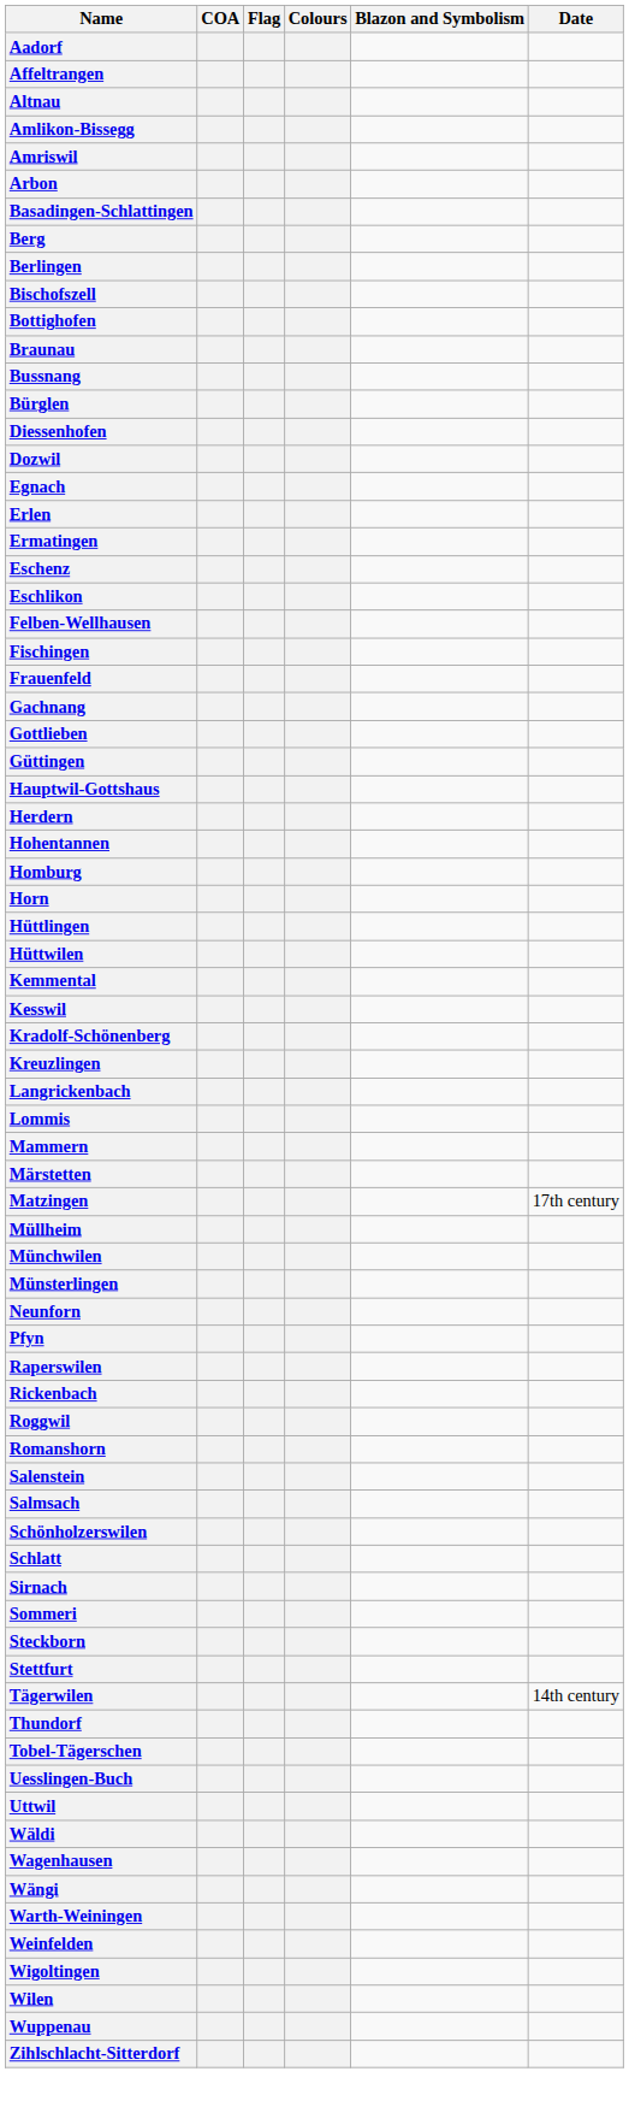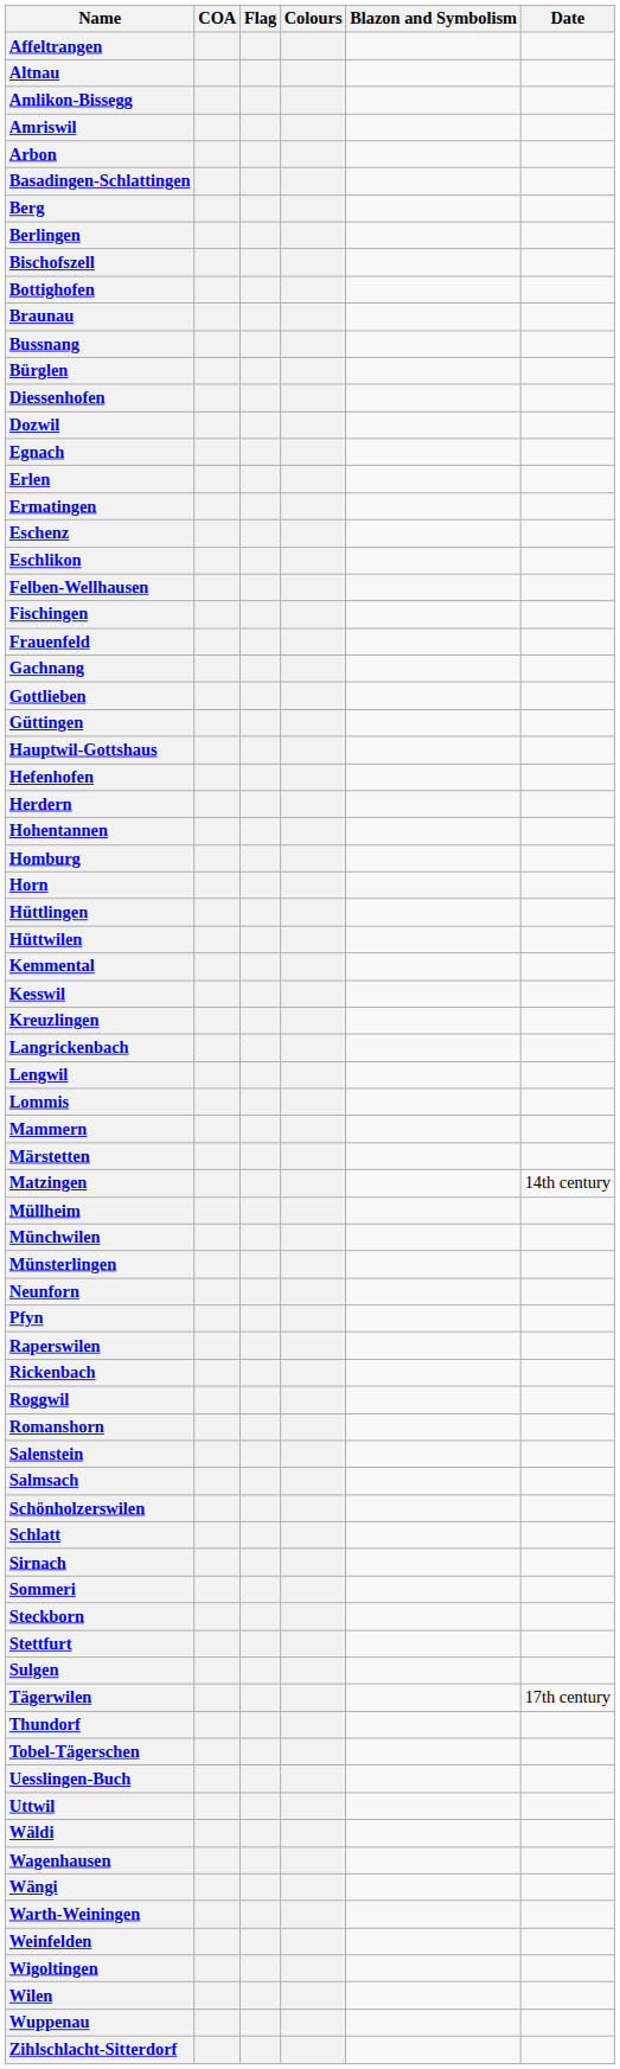 <table class="sortable wikitable">
 <tr>
 <th scope="col">Name</th>
 <th scope="col">COA</th>
 <th scope="col">Flag</th>
 <th scope="col">Colours</th>
 <th scope="col">Blazon and Symbolism</th>
 <th scope="col">Date</th>
-</tr>
-<tr>
-<th scope="row" style="text-align: left;"><a href='#'>Aadorf</a></th>
-<th></th>
-<th></th>
-<th></th>
-<td></td>
-<td></td>
 </tr>
 <tr>
 <th scope="row" style="text-align: left;"><a href='#'>Affeltrangen</a></th>
 <th></th>
 <th></th>
 <th></th>
 <td></td>
 <td></td>
 </tr>
 <tr>
 <th scope="row" style="text-align: left;"><a href='#'>Altnau</a></th>
 <th></th>
 <th></th>
 <th></th>
 <td></td>
 <td></td>
 </tr>
 <tr>
 <th scope="row" style="text-align: left;"><a href='#'>Amlikon-Bissegg</a></th>
 <th></th>
 <th></th>
 <th></th>
 <td></td>
 <td></td>
 </tr>
 <tr>
 <th scope="row" style="text-align: left;"><a href='#'>Amriswil</a></th>
 <th></th>
 <th></th>
 <th></th>
 <td></td>
 <td></td>
 </tr>
 <tr>
 <th scope="row" style="text-align: left;"><a href='#'>Arbon</a></th>
 <th></th>
 <th></th>
 <th></th>
 <td></td>
 <td></td>
 </tr>
 <tr>
 <th scope="row" style="text-align: left;"><a href='#'>Basadingen-Schlattingen</a></th>
 <th></th>
 <th></th>
 <th></th>
 <td></td>
 <td></td>
 </tr>
 <tr>
 <th scope="row" style="text-align: left;"><a href='#'>Berg</a></th>
 <th></th>
 <th></th>
 <th></th>
 <td></td>
 <td></td>
 </tr>
 <tr>
 <th scope="row" style="text-align: left;"><a href='#'>Berlingen</a></th>
 <th></th>
 <th></th>
 <th></th>
 <td></td>
 <td></td>
 </tr>
 <tr>
 <th scope="row" style="text-align: left;"><a href='#'>Bischofszell</a></th>
 <th></th>
 <th></th>
 <th></th>
 <td></td>
 <td></td>
 </tr>
 <tr>
 <th scope="row" style="text-align: left;"><a href='#'>Bottighofen</a></th>
 <th></th>
 <th></th>
 <th></th>
 <td></td>
 <td></td>
 </tr>
 <tr>
 <th scope="row" style="text-align: left;"><a href='#'>Braunau</a></th>
 <th></th>
 <th></th>
 <th></th>
 <td></td>
 <td></td>
 </tr>
 <tr>
 <th scope="row" style="text-align: left;"><a href='#'>Bussnang</a></th>
 <th></th>
 <th></th>
 <th></th>
 <td></td>
 <td></td>
 </tr>
 <tr>
 <th scope="row" style="text-align: left;"><a href='#'>Bürglen</a></th>
 <th></th>
 <th></th>
 <th></th>
 <td></td>
 <td></td>
 </tr>
 <tr>
 <th scope="row" style="text-align: left;"><a href='#'>Diessenhofen</a></th>
 <th></th>
 <th></th>
 <th></th>
 <td></td>
 <td></td>
 </tr>
 <tr>
 <th scope="row" style="text-align: left;"><a href='#'>Dozwil</a></th>
 <th></th>
 <th></th>
 <th></th>
 <td></td>
 <td></td>
 </tr>
 <tr>
 <th scope="row" style="text-align: left;"><a href='#'>Egnach</a></th>
 <th></th>
 <th></th>
 <th></th>
 <td></td>
 <td></td>
 </tr>
 <tr>
 <th scope="row" style="text-align: left;"><a href='#'>Erlen</a></th>
 <th></th>
 <th></th>
 <th></th>
 <td></td>
 <td></td>
 </tr>
 <tr>
 <th scope="row" style="text-align: left;"><a href='#'>Ermatingen</a></th>
 <th></th>
 <th></th>
 <th></th>
 <td></td>
 <td></td>
 </tr>
 <tr>
 <th scope="row" style="text-align: left;"><a href='#'>Eschenz</a></th>
 <th></th>
 <th></th>
 <th></th>
 <td></td>
 <td></td>
 </tr>
 <tr>
 <th scope="row" style="text-align: left;"><a href='#'>Eschlikon</a></th>
 <th></th>
 <th></th>
 <th></th>
 <td></td>
 <td></td>
 </tr>
 <tr>
 <th scope="row" style="text-align: left;"><a href='#'>Felben-Wellhausen</a></th>
 <th></th>
 <th></th>
 <th></th>
 <td></td>
 <td></td>
 </tr>
 <tr>
 <th scope="row" style="text-align: left;"><a href='#'>Fischingen</a></th>
 <th></th>
 <th></th>
 <th></th>
 <td></td>
 <td></td>
 </tr>
 <tr>
 <th scope="row" style="text-align: left;"><a href='#'>Frauenfeld</a></th>
 <th></th>
 <th></th>
 <th></th>
 <td></td>
 <td></td>
 </tr>
 <tr>
 <th scope="row" style="text-align: left;"><a href='#'>Gachnang</a></th>
 <th></th>
 <th></th>
 <th></th>
 <td></td>
 <td></td>
 </tr>
 <tr>
 <th scope="row" style="text-align: left;"><a href='#'>Gottlieben</a></th>
 <th></th>
 <th></th>
 <th></th>
 <td></td>
 <td></td>
 </tr>
 <tr>
 <th scope="row" style="text-align: left;"><a href='#'>Güttingen</a></th>
 <th></th>
 <th></th>
 <th></th>
 <td></td>
 <td></td>
 </tr>
 <tr>
 <th scope="row" style="text-align: left;"><a href='#'>Hauptwil-Gottshaus</a></th>
 <th></th>
 <th></th>
 <th></th>
 <td></td>
 <td></td>
 </tr>
 <tr>
+<th scope="row" style="text-align: left;"><a href='#'>Hefenhofen</a></th>
+<th></th>
+<th></th>
+<th></th>
+<td></td>
+<td></td>
+</tr>
+<tr>
 <th scope="row" style="text-align: left;"><a href='#'>Herdern</a></th>
 <th></th>
 <th></th>
 <th></th>
 <td></td>
 <td></td>
 </tr>
 <tr>
 <th scope="row" style="text-align: left;"><a href='#'>Hohentannen</a></th>
 <th></th>
 <th></th>
 <th></th>
 <td></td>
 <td></td>
 </tr>
 <tr>
 <th scope="row" style="text-align: left;"><a href='#'>Homburg</a></th>
 <th></th>
 <th></th>
 <th></th>
 <td></td>
 <td></td>
 </tr>
 <tr>
 <th scope="row" style="text-align: left;"><a href='#'>Horn</a></th>
 <th></th>
 <th></th>
 <th></th>
 <td></td>
 <td></td>
 </tr>
 <tr>
 <th scope="row" style="text-align: left;"><a href='#'>Hüttlingen</a></th>
 <th></th>
 <th></th>
 <th></th>
 <td></td>
 <td></td>
 </tr>
 <tr>
 <th scope="row" style="text-align: left;"><a href='#'>Hüttwilen</a></th>
 <th></th>
 <th></th>
 <th></th>
 <td></td>
 <td></td>
 </tr>
 <tr>
 <th scope="row" style="text-align: left;"><a href='#'>Kemmental</a></th>
 <th></th>
 <th></th>
 <th></th>
 <td></td>
 <td></td>
 </tr>
 <tr>
 <th scope="row" style="text-align: left;"><a href='#'>Kesswil</a></th>
 <th></th>
 <th></th>
 <th></th>
 <td></td>
 <td></td>
 </tr>
 <tr>
-<th scope="row" style="text-align: left;"><a href='#'>Kradolf-Schönenberg</a></th>
-<th></th>
-<th></th>
-<th></th>
-<td></td>
-<td></td>
-</tr>
-<tr>
 <th scope="row" style="text-align: left;"><a href='#'>Kreuzlingen</a></th>
 <th></th>
 <th></th>
 <th></th>
 <td></td>
 <td></td>
 </tr>
 <tr>
 <th scope="row" style="text-align: left;"><a href='#'>Langrickenbach</a></th>
+<th></th>
+<th></th>
+<th></th>
+<td></td>
+<td></td>
+</tr>
+<tr>
+<th scope="row" style="text-align: left;"><a href='#'>Lengwil</a></th>
 <th></th>
 <th></th>
 <th></th>
 <td></td>
 <td></td>
 </tr>
 <tr>
 <th scope="row" style="text-align: left;"><a href='#'>Lommis</a></th>
 <th></th>
 <th></th>
 <th></th>
 <td></td>
 <td></td>
 </tr>
 <tr>
 <th scope="row" style="text-align: left;"><a href='#'>Mammern</a></th>
 <th></th>
 <th></th>
 <th></th>
 <td></td>
 <td></td>
 </tr>
 <tr>
 <th scope="row" style="text-align: left;"><a href='#'>Märstetten</a></th>
 <th></th>
 <th></th>
 <th></th>
 <td></td>
 <td></td>
 </tr>
 <tr>
 <th scope="row" style="text-align: left;"><a href='#'>Matzingen</a></th>
 <th></th>
 <th></th>
 <th></th>
 <td></td>
-<td>17th century</td>
+<td>14th century</td>
 </tr>
 <tr>
 <th scope="row" style="text-align: left;"><a href='#'>Müllheim</a></th>
 <th></th>
 <th></th>
 <th></th>
 <td></td>
 <td></td>
 </tr>
 <tr>
 <th scope="row" style="text-align: left;"><a href='#'>Münchwilen</a></th>
 <th></th>
 <th></th>
 <th></th>
 <td></td>
 <td></td>
 </tr>
 <tr>
 <th scope="row" style="text-align: left;"><a href='#'>Münsterlingen</a></th>
 <th></th>
 <th></th>
 <th></th>
 <td></td>
 <td></td>
 </tr>
 <tr>
 <th scope="row" style="text-align: left;"><a href='#'>Neunforn</a></th>
 <th></th>
 <th></th>
 <th></th>
 <td></td>
 <td></td>
 </tr>
 <tr>
 <th scope="row" style="text-align: left;"><a href='#'>Pfyn</a></th>
 <th></th>
 <th></th>
 <th></th>
 <td></td>
 <td></td>
 </tr>
 <tr>
 <th scope="row" style="text-align: left;"><a href='#'>Raperswilen</a></th>
 <th></th>
 <th></th>
 <th></th>
 <td></td>
 <td></td>
 </tr>
 <tr>
 <th scope="row" style="text-align: left;"><a href='#'>Rickenbach</a></th>
 <th></th>
 <th></th>
 <th></th>
 <td></td>
 <td></td>
 </tr>
 <tr>
 <th scope="row" style="text-align: left;"><a href='#'>Roggwil</a></th>
 <th></th>
 <th></th>
 <th></th>
 <td></td>
 <td></td>
 </tr>
 <tr>
 <th scope="row" style="text-align: left;"><a href='#'>Romanshorn</a></th>
 <th></th>
 <th></th>
 <th></th>
 <td></td>
 <td></td>
 </tr>
 <tr>
 <th scope="row" style="text-align: left;"><a href='#'>Salenstein</a></th>
 <th></th>
 <th></th>
 <th></th>
 <td></td>
 <td></td>
 </tr>
 <tr>
 <th scope="row" style="text-align: left;"><a href='#'>Salmsach</a></th>
 <th></th>
 <th></th>
 <th></th>
 <td></td>
 <td></td>
 </tr>
 <tr>
 <th scope="row" style="text-align: left;"><a href='#'>Schönholzerswilen</a></th>
 <th></th>
 <th></th>
 <th></th>
 <td></td>
 <td></td>
 </tr>
 <tr>
 <th scope="row" style="text-align: left;"><a href='#'>Schlatt</a></th>
 <th></th>
 <th></th>
 <th></th>
 <td></td>
 <td></td>
 </tr>
 <tr>
 <th scope="row" style="text-align: left;"><a href='#'>Sirnach</a></th>
 <th></th>
 <th></th>
 <th></th>
 <td></td>
 <td></td>
 </tr>
 <tr>
 <th scope="row" style="text-align: left;"><a href='#'>Sommeri</a></th>
 <th></th>
 <th></th>
 <th></th>
 <td></td>
 <td></td>
 </tr>
 <tr>
 <th scope="row" style="text-align: left;"><a href='#'>Steckborn</a></th>
 <th></th>
 <th></th>
 <th></th>
 <td></td>
 <td></td>
 </tr>
 <tr>
 <th scope="row" style="text-align: left;"><a href='#'>Stettfurt</a></th>
 <th></th>
 <th></th>
 <th></th>
 <td></td>
 <td></td>
 </tr>
 <tr>
+<th scope="row" style="text-align: left;"><a href='#'>Sulgen</a></th>
+<th></th>
+<th></th>
+<th></th>
+<td></td>
+<td></td>
+</tr>
+<tr>
 <th scope="row" style="text-align: left;"><a href='#'>Tägerwilen</a></th>
 <th></th>
 <th></th>
 <th></th>
 <td></td>
-<td>14th century</td>
+<td>17th century</td>
 </tr>
 <tr>
 <th scope="row" style="text-align: left;"><a href='#'>Thundorf</a></th>
 <th></th>
 <th></th>
 <th></th>
 <td></td>
 <td></td>
 </tr>
 <tr>
 <th scope="row" style="text-align: left;"><a href='#'>Tobel-Tägerschen</a></th>
 <th></th>
 <th></th>
 <th></th>
 <td></td>
 <td></td>
 </tr>
 <tr>
 <th scope="row" style="text-align: left;"><a href='#'>Uesslingen-Buch</a></th>
 <th></th>
 <th></th>
 <th></th>
 <td></td>
 <td></td>
 </tr>
 <tr>
 <th scope="row" style="text-align: left;"><a href='#'>Uttwil</a></th>
 <th></th>
 <th></th>
 <th></th>
 <td></td>
 <td></td>
 </tr>
 <tr>
 <th scope="row" style="text-align: left;"><a href='#'>Wäldi</a></th>
 <th></th>
 <th></th>
 <th></th>
 <td></td>
 <td></td>
 </tr>
 <tr>
 <th scope="row" style="text-align: left;"><a href='#'>Wagenhausen</a></th>
 <th></th>
 <th></th>
 <th></th>
 <td></td>
 <td></td>
 </tr>
 <tr>
 <th scope="row" style="text-align: left;"><a href='#'>Wängi</a></th>
 <th></th>
 <th></th>
 <th></th>
 <td></td>
 <td></td>
 </tr>
 <tr>
 <th scope="row" style="text-align: left;"><a href='#'>Warth-Weiningen</a></th>
 <th></th>
 <th></th>
 <th></th>
 <td></td>
 <td></td>
 </tr>
 <tr>
 <th scope="row" style="text-align: left;"><a href='#'>Weinfelden</a></th>
 <th></th>
 <th></th>
 <th></th>
 <td></td>
 <td></td>
 </tr>
 <tr>
 <th scope="row" style="text-align: left;"><a href='#'>Wigoltingen</a></th>
 <th></th>
 <th></th>
 <th></th>
 <td></td>
 <td></td>
 </tr>
 <tr>
 <th scope="row" style="text-align: left;"><a href='#'>Wilen</a></th>
 <th></th>
 <th></th>
 <th></th>
 <td></td>
 <td></td>
 </tr>
 <tr>
 <th scope="row" style="text-align: left;"><a href='#'>Wuppenau</a></th>
 <th></th>
 <th></th>
 <th></th>
 <td></td>
 <td></td>
 </tr>
 <tr>
 <th scope="row" style="text-align: left;"><a href='#'>Zihlschlacht-Sitterdorf</a></th>
 <th></th>
 <th></th>
 <th></th>
 <td></td>
 <td></td>
 </tr>
 </table>
